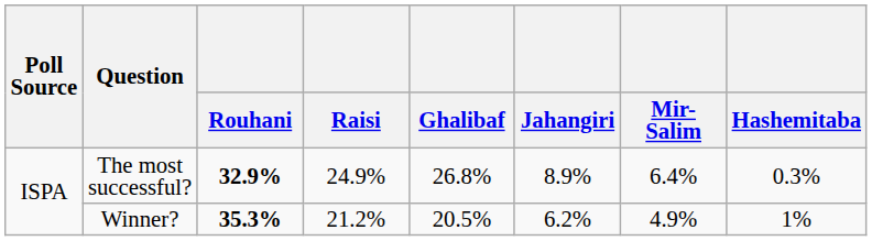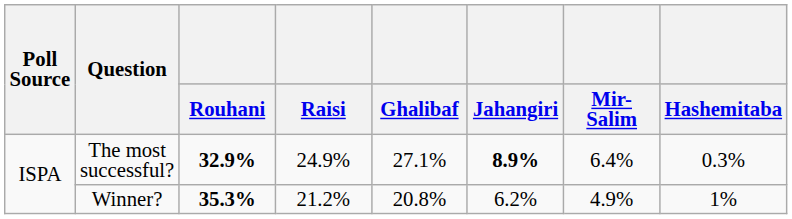 <table class="wikitable" style="text-align:center; font-size:90%; line-height:14px;">
 <tr style="height:55px; background-color:#E9E9E9">
 <th style="width:35px;" rowspan="2">Poll Source</th>
 <th style="width:35px;"  rowspan="2">Question</th>
 <th style="width:60px;"></th>
 <th style="width:60px;"></th>
 <th style="width:60px;"></th>
 <th style="width:60px;"></th>
 <th style="width:60px;"></th>
 <th style="width:60px;"></th>
 </tr>
 <tr>
 <th><a href='#'>Rouhani</a></th>
 <th><a href='#'>Raisi</a></th>
 <th><a href='#'>Ghalibaf</a></th>
 <th><a href='#'>Jahangiri</a></th>
 <th><a href='#'>Mir-Salim</a></th>
 <th><a href='#'>Hashemitaba</a></th>
 </tr>
 <tr>
 <td rowspan="2">ISPA</td>
 <td>The most successful?</td>
 <td><strong>32.9%</strong></td>
 <td>24.9%</td>
-<td>26.8%</td>
-<td>8.9%</td>
+<td>27.1%</td>
+<td><strong>8.9%</strong></td>
 <td>6.4%</td>
 <td>0.3%</td>
 </tr>
 <tr>
 <td>Winner?</td>
 <td><strong>35.3%</strong></td>
 <td>21.2%</td>
-<td>20.5%</td>
+<td>20.8%</td>
 <td>6.2%</td>
 <td>4.9%</td>
 <td>1%</td>
 </tr>
 </table>
